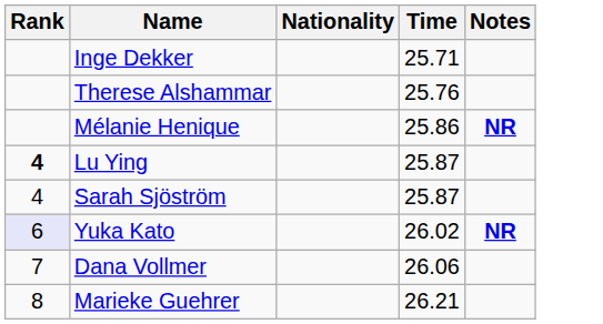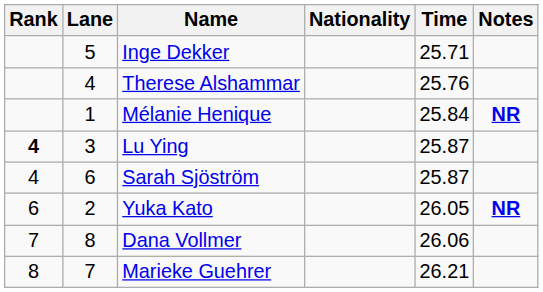 <table class="wikitable sortable" style="text-align:center">
 <tr>
 <th>Rank</th>
+<th>Lane</th>
 <th>Name</th>
 <th>Nationality</th>
 <th>Time</th>
 <th>Notes</th>
 </tr>
 <tr>
 <td></td>
+<td>5</td>
 <td align=left><a href='#'>Inge Dekker</a></td>
 <td align=left></td>
 <td>25.71</td>
 <td></td>
 </tr>
 <tr>
 <td></td>
+<td>4</td>
 <td align=left><a href='#'>Therese Alshammar</a></td>
 <td align=left></td>
 <td>25.76</td>
 <td></td>
 </tr>
 <tr>
 <td></td>
+<td>1</td>
 <td align=left><a href='#'>Mélanie Henique</a></td>
 <td align=left></td>
-<td>25.86</td>
+<td>25.84</td>
 <td><strong><a href='#'>NR</a></strong></td>
 </tr>
 <tr>
 <td><strong>4</strong></td>
+<td>3</td>
 <td align=left><a href='#'>Lu Ying</a></td>
 <td align=left></td>
 <td>25.87</td>
 <td></td>
 </tr>
 <tr>
 <td>4</td>
+<td>6</td>
 <td align=left><a href='#'>Sarah Sjöström</a></td>
 <td align=left></td>
 <td>25.87</td>
 <td></td>
 </tr>
 <tr>
-<td style="background: lavender;">6</td>
+<td>6</td>
+<td>2</td>
 <td align=left><a href='#'>Yuka Kato</a></td>
 <td align=left></td>
-<td>26.02</td>
+<td>26.05</td>
 <td><strong><a href='#'>NR</a></strong></td>
 </tr>
 <tr>
 <td>7</td>
+<td>8</td>
 <td align=left><a href='#'>Dana Vollmer</a></td>
 <td align=left></td>
 <td>26.06</td>
 <td></td>
 </tr>
 <tr>
 <td>8</td>
+<td>7</td>
 <td align=left><a href='#'>Marieke Guehrer</a></td>
 <td align=left></td>
 <td>26.21</td>
 <td></td>
 </tr>
 </table>
